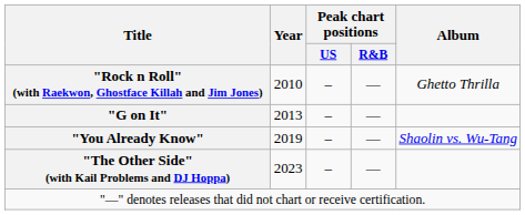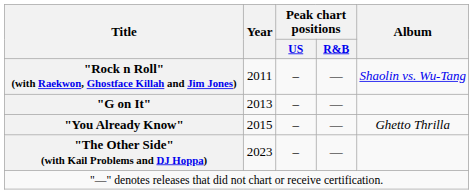 <table class="wikitable plainrowheaders" style="text-align:center;">
 <tr>
 <th scope="col" rowspan="2" style="width:18em;">Title</th>
 <th scope="col" rowspan="2">Year</th>
 <th scope="col" colspan="2">Peak chart positions</th>
 <th scope="col" rowspan="2">Album</th>
 </tr>
 <tr>
 <th scope="col" style="width:3em;font-size:90%;"><a href='#'>US</a></th>
 <th scope="col" style="width:3em;font-size:90%;"><a href='#'>R&B</a></th>
 </tr>
 <tr>
 <th scope="row">"Rock n Roll"<br><small>(with <a href='#'>Raekwon</a>, <a href='#'>Ghostface Killah</a> and <a href='#'>Jim Jones</a>)</small></th>
-<td>2010</td>
+<td>2011</td>
 <td>–</td>
 <td>—</td>
-<td><em>Ghetto Thrilla</em></td>
+<td><em><a href='#'>Shaolin vs. Wu-Tang</a></em></td>
 </tr>
 <tr>
 <th scope="row">"G on It"</th>
 <td>2013</td>
 <td>–</td>
 <td>—</td>
 <td></td>
 </tr>
 <tr>
 <th scope="row">"You Already Know"</th>
-<td>2019</td>
+<td>2015</td>
 <td>–</td>
 <td>—</td>
-<td><em><a href='#'>Shaolin vs. Wu-Tang</a></em></td>
+<td><em>Ghetto Thrilla</em></td>
 </tr>
 <tr>
 <th scope="row">"The Other Side"<br><small>(with Kail Problems and <a href='#'>DJ Hoppa</a>)</small></th>
 <td>2023</td>
 <td>–</td>
 <td>—</td>
 <td></td>
 </tr>
 <tr>
 <td colspan="14" style="font-size:90%">"—" denotes releases that did not chart or receive certification.</td>
 </tr>
 </table>
